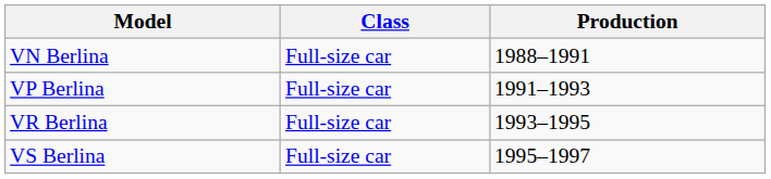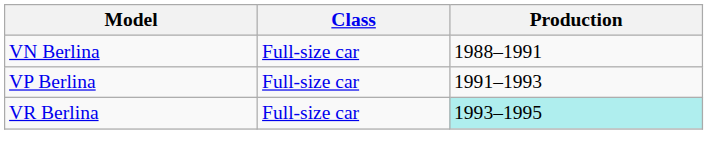 <table class="wikitable">
 <tr>
 <th style="width:200px;">Model</th>
 <th style="width:150px;"><a href='#'>Class</a></th>
 <th style="width:200px;">Production</th>
 </tr>
 <tr>
 <td valign="top"><a href='#'>VN Berlina</a></td>
 <td valign="top"><a href='#'>Full-size car</a></td>
 <td valign="top">1988–1991</td>
 </tr>
 <tr>
 <td valign="top"><a href='#'>VP Berlina</a></td>
 <td valign="top"><a href='#'>Full-size car</a></td>
 <td valign="top">1991–1993</td>
 </tr>
 <tr>
 <td valign="top"><a href='#'>VR Berlina</a></td>
 <td valign="top"><a href='#'>Full-size car</a></td>
-<td valign="top">1993–1995</td>
-</tr>
-<tr>
-<td valign="top"><a href='#'>VS Berlina</a></td>
-<td valign="top"><a href='#'>Full-size car</a></td>
-<td valign="top">1995–1997</td>
+<td valign="top" style="background: paleturquoise;">1993–1995</td>
 </tr>
 </table>
